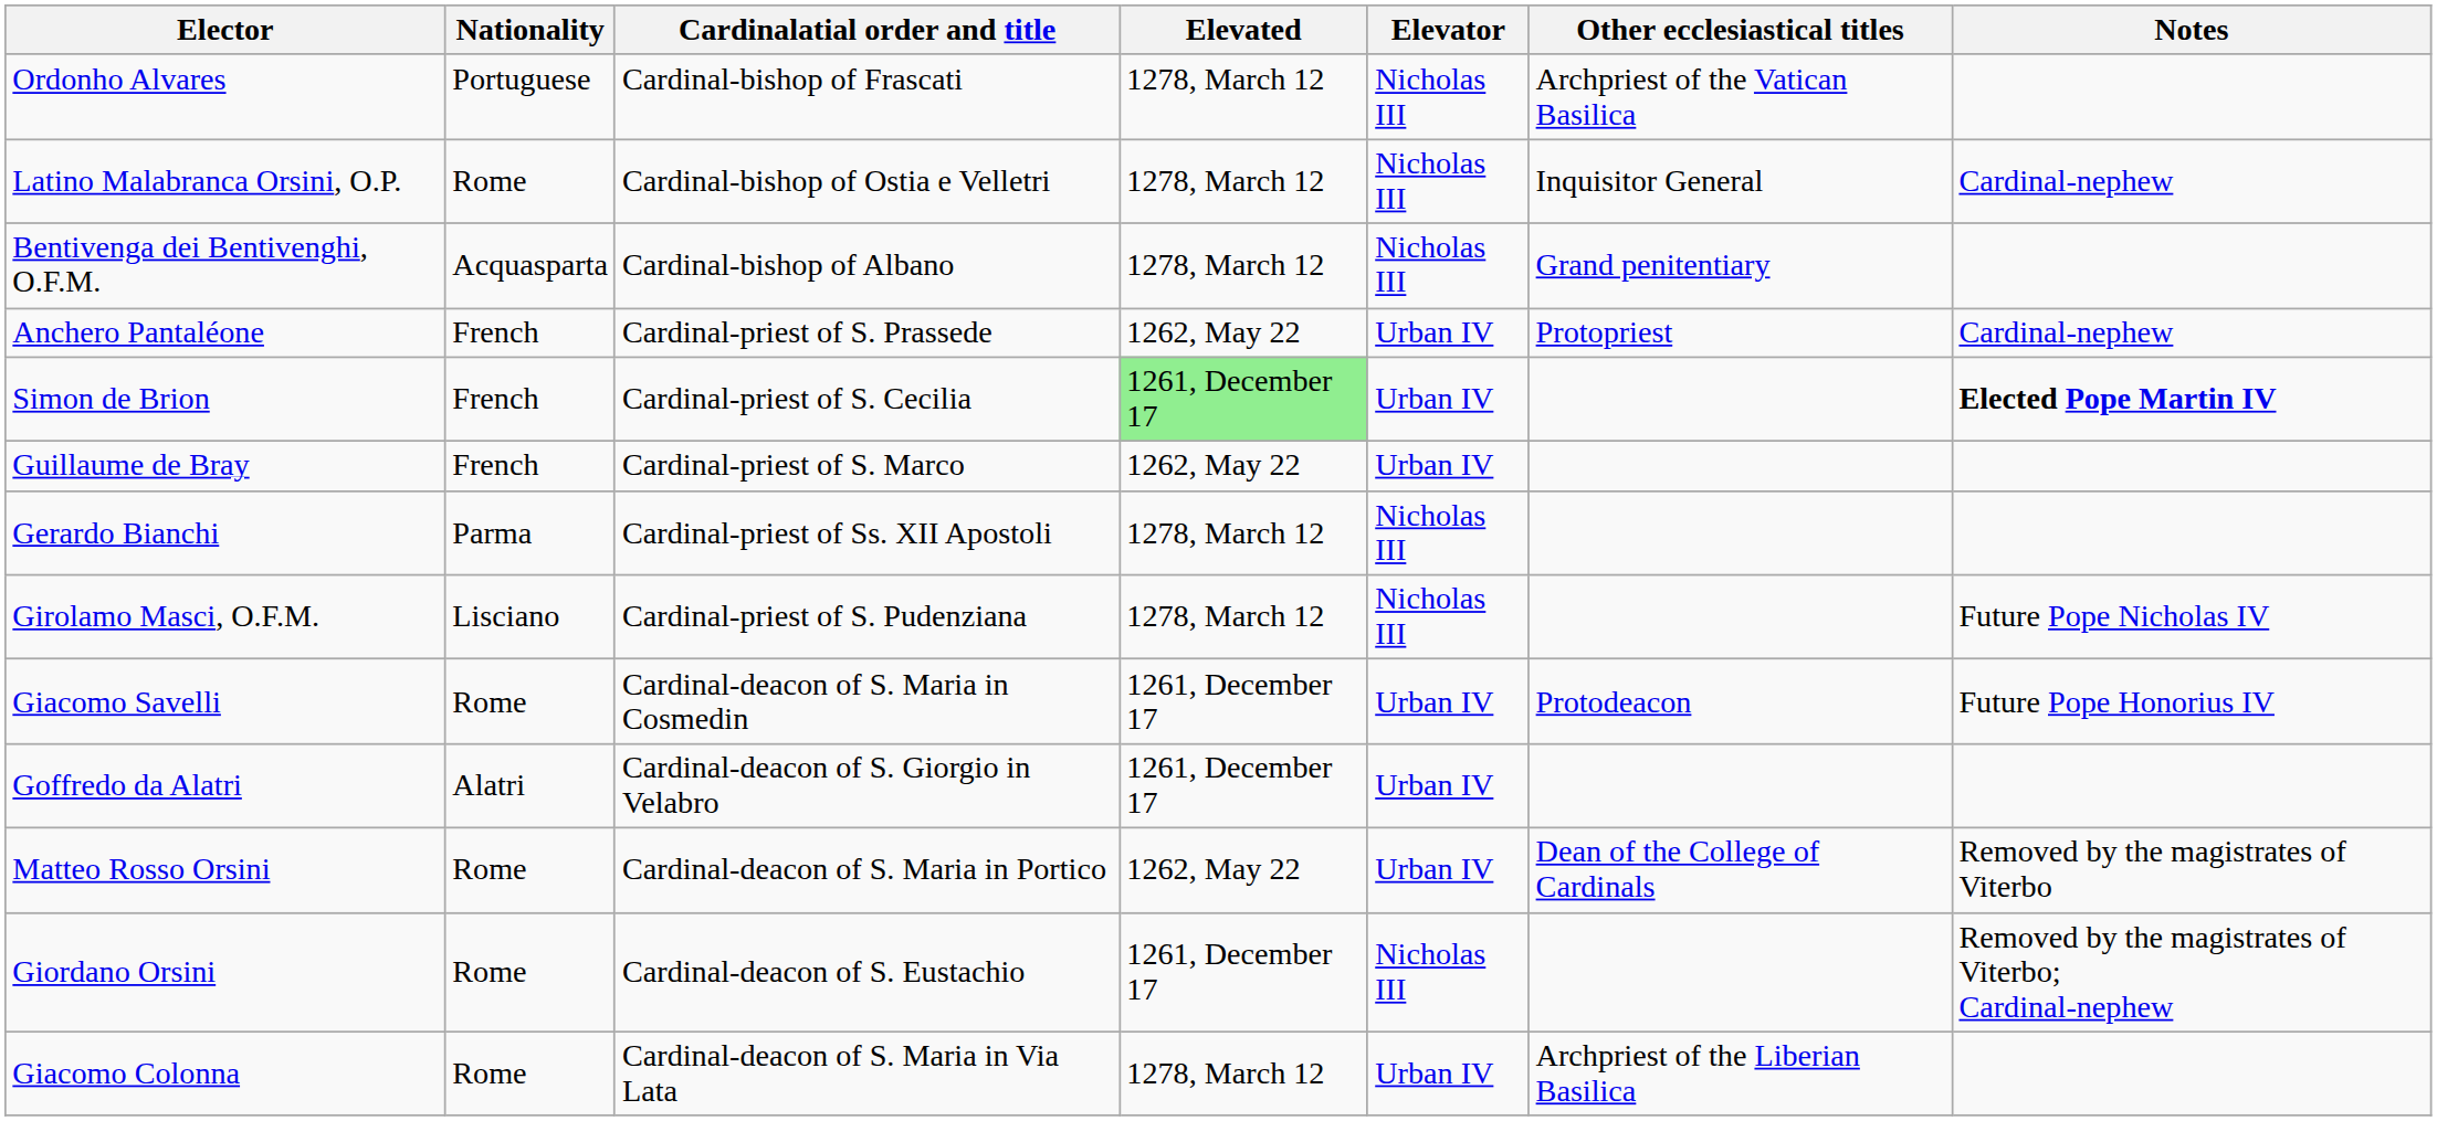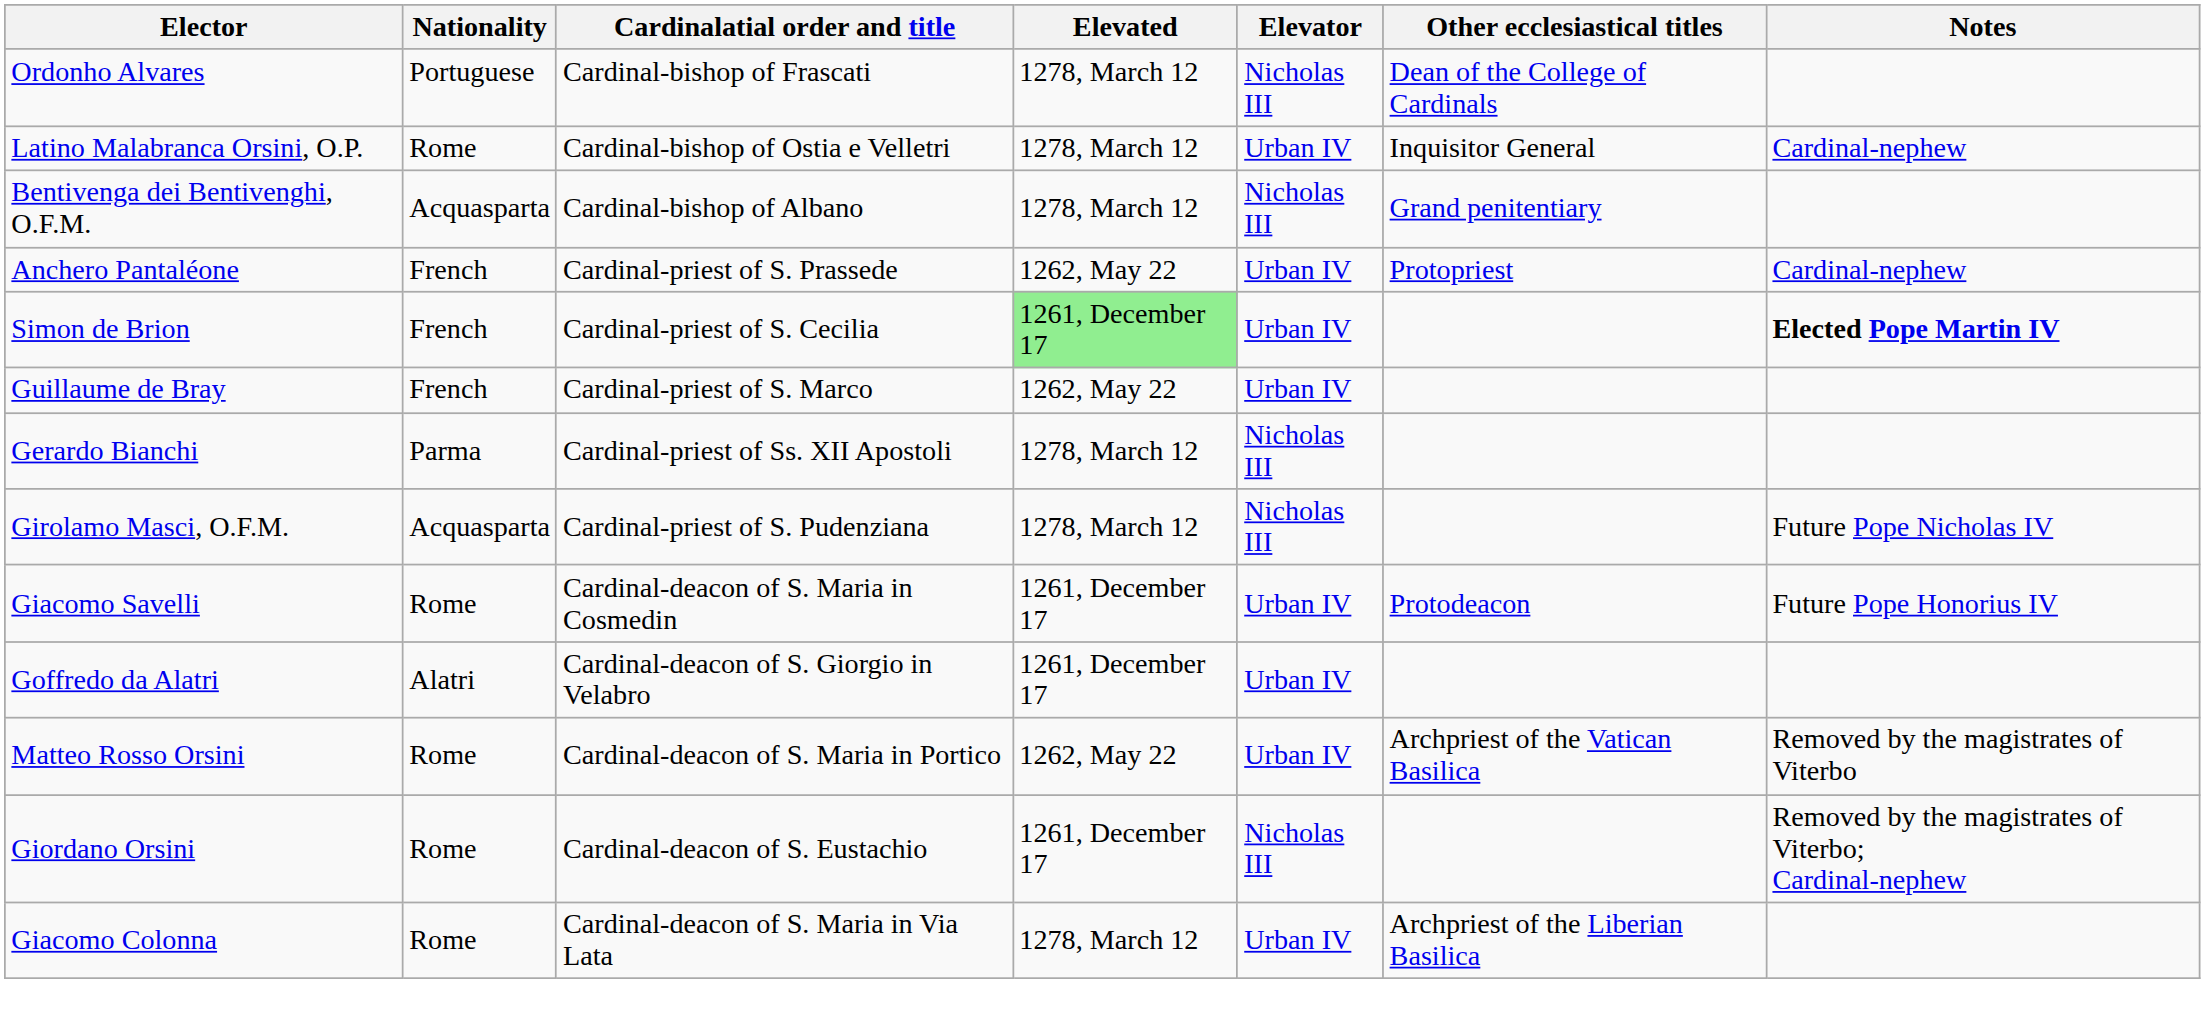 <table class="wikitable sortable collapsible">
 <tr>
 <th width="*">Elector</th>
 <th width="*">Nationality</th>
 <th width="*">Cardinalatial order and <a href='#'>title</a></th>
 <th width="*">Elevated</th>
 <th width="*">Elevator</th>
 <th width="*">Other ecclesiastical titles</th>
 <th width="*">Notes</th>
 </tr>
 <tr valign="top">
 <td><a href='#'>Ordonho Alvares</a></td>
 <td>Portuguese</td>
 <td>Cardinal-bishop of Frascati</td>
 <td>1278, March 12</td>
 <td><a href='#'>Nicholas III</a></td>
-<td>Archpriest of the <a href='#'>Vatican Basilica</a></td>
+<td><a href='#'>Dean of the College of Cardinals</a></td>
 <td></td>
 </tr>
 <tr>
 <td><a href='#'>Latino Malabranca Orsini</a>, O.P.</td>
 <td>Rome</td>
 <td>Cardinal-bishop of Ostia e Velletri</td>
 <td>1278, March 12</td>
-<td><a href='#'>Nicholas III</a></td>
+<td><a href='#'>Urban IV</a></td>
 <td>Inquisitor General</td>
 <td><a href='#'>Cardinal-nephew</a></td>
 </tr>
 <tr>
 <td><a href='#'>Bentivenga dei Bentivenghi</a>, O.F.M.</td>
 <td>Acquasparta</td>
 <td>Cardinal-bishop of Albano</td>
 <td>1278, March 12</td>
 <td><a href='#'>Nicholas III</a></td>
 <td><a href='#'>Grand penitentiary</a></td>
 <td></td>
 </tr>
 <tr>
 <td><a href='#'>Anchero Pantaléone</a></td>
 <td>French</td>
 <td>Cardinal-priest of S. Prassede</td>
 <td>1262, May 22</td>
 <td><a href='#'>Urban IV</a></td>
 <td><a href='#'>Protopriest</a></td>
 <td><a href='#'>Cardinal-nephew</a></td>
 </tr>
 <tr>
 <td><a href='#'>Simon de Brion</a></td>
 <td>French</td>
 <td>Cardinal-priest of S. Cecilia</td>
 <td style="background: lightgreen;">1261, December 17</td>
 <td><a href='#'>Urban IV</a></td>
 <td></td>
 <td><strong>Elected <a href='#'>Pope Martin IV</a></strong></td>
 </tr>
 <tr>
 <td><a href='#'>Guillaume de Bray</a></td>
 <td>French</td>
 <td>Cardinal-priest of S. Marco</td>
 <td>1262, May 22</td>
 <td><a href='#'>Urban IV</a></td>
 <td></td>
 <td></td>
 </tr>
 <tr>
 <td><a href='#'>Gerardo Bianchi</a></td>
 <td>Parma</td>
 <td>Cardinal-priest of Ss. XII Apostoli</td>
 <td>1278, March 12</td>
 <td><a href='#'>Nicholas III</a></td>
 <td></td>
 <td></td>
 </tr>
 <tr>
 <td><a href='#'>Girolamo Masci</a>, O.F.M.</td>
-<td>Lisciano</td>
+<td>Acquasparta</td>
 <td>Cardinal-priest of S. Pudenziana</td>
 <td>1278, March 12</td>
 <td><a href='#'>Nicholas III</a></td>
 <td></td>
 <td>Future <a href='#'>Pope Nicholas IV</a></td>
 </tr>
 <tr>
 <td><a href='#'>Giacomo Savelli</a></td>
 <td>Rome</td>
 <td>Cardinal-deacon of S. Maria in Cosmedin</td>
 <td>1261, December 17</td>
 <td><a href='#'>Urban IV</a></td>
 <td><a href='#'>Protodeacon</a></td>
 <td>Future <a href='#'>Pope Honorius IV</a></td>
 </tr>
 <tr>
 <td><a href='#'>Goffredo da Alatri</a></td>
 <td>Alatri</td>
 <td>Cardinal-deacon of S. Giorgio in Velabro</td>
 <td>1261, December 17</td>
 <td><a href='#'>Urban IV</a></td>
 <td></td>
 <td></td>
 </tr>
 <tr>
 <td><a href='#'>Matteo Rosso Orsini</a></td>
 <td>Rome</td>
 <td>Cardinal-deacon of S. Maria in Portico</td>
 <td>1262, May 22</td>
 <td><a href='#'>Urban IV</a></td>
-<td><a href='#'>Dean of the College of Cardinals</a></td>
+<td>Archpriest of the <a href='#'>Vatican Basilica</a></td>
 <td>Removed by the magistrates of Viterbo</td>
 </tr>
 <tr>
 <td><a href='#'>Giordano Orsini</a></td>
 <td>Rome</td>
 <td>Cardinal-deacon of S. Eustachio</td>
 <td>1261, December 17</td>
 <td><a href='#'>Nicholas III</a></td>
 <td></td>
 <td>Removed by the magistrates of Viterbo;<br><a href='#'>Cardinal-nephew</a></td>
 </tr>
 <tr>
 <td><a href='#'>Giacomo Colonna</a></td>
 <td>Rome</td>
 <td>Cardinal-deacon of S. Maria in Via Lata</td>
 <td>1278, March 12</td>
 <td><a href='#'>Urban IV</a></td>
 <td>Archpriest of the <a href='#'>Liberian Basilica</a></td>
 <td></td>
 </tr>
 </table>
